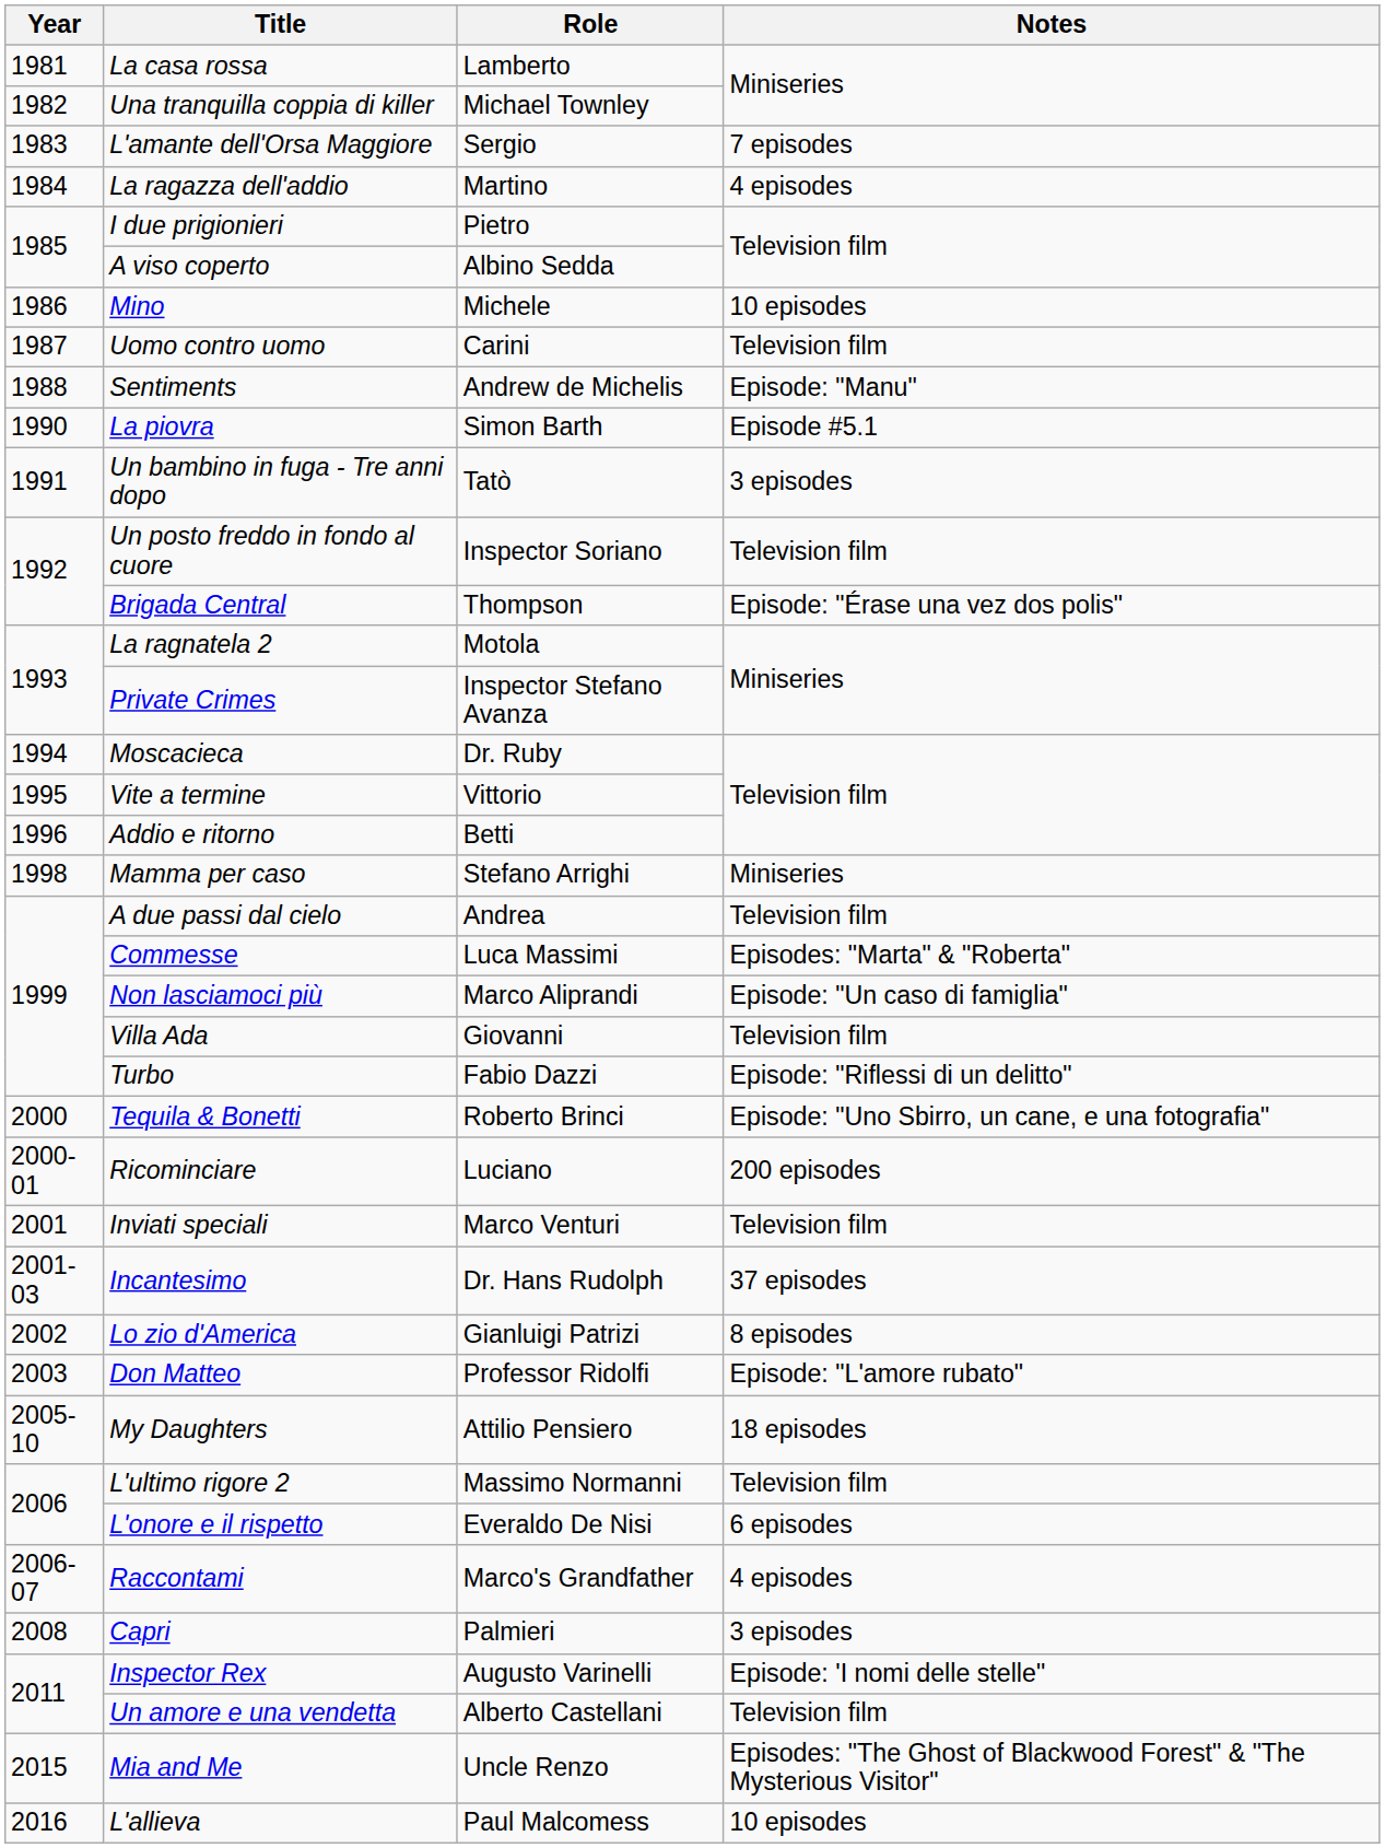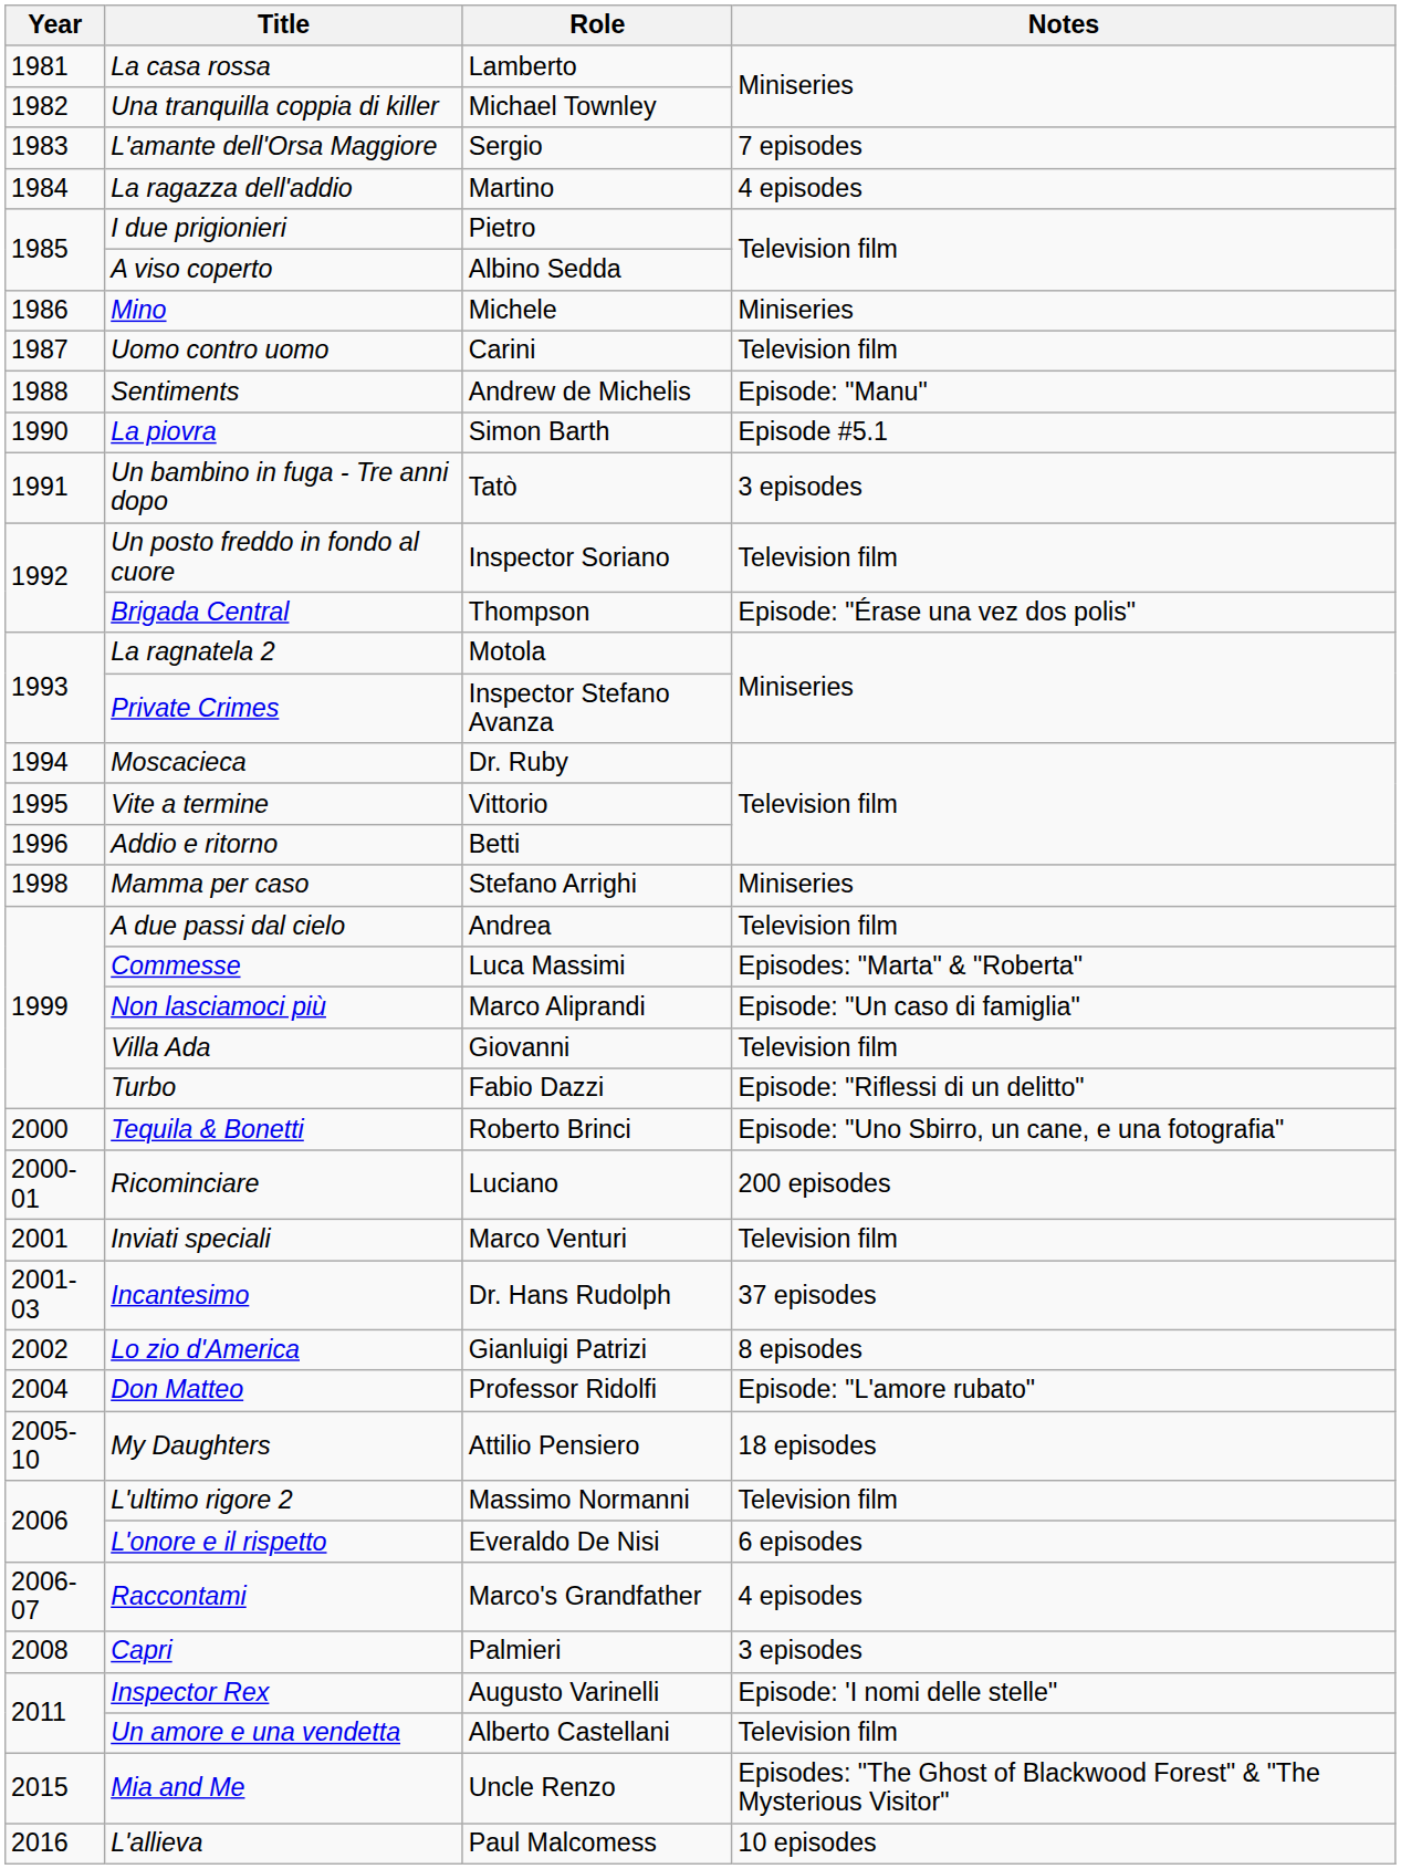 <table class="wikitable">
 <tr>
 <th>Year</th>
 <th>Title</th>
 <th>Role</th>
 <th>Notes</th>
 </tr>
 <tr>
 <td>1981</td>
 <td><em>La casa rossa</em></td>
 <td>Lamberto</td>
 <td rowspan="2">Miniseries</td>
 </tr>
 <tr>
 <td>1982</td>
 <td><em>Una tranquilla coppia di killer</em></td>
 <td>Michael Townley</td>
 </tr>
 <tr>
 <td>1983</td>
 <td><em>L'amante dell'Orsa Maggiore</em></td>
 <td>Sergio</td>
 <td>7 episodes</td>
 </tr>
 <tr>
 <td>1984</td>
 <td><em>La ragazza dell'addio</em></td>
 <td>Martino</td>
 <td>4 episodes</td>
 </tr>
 <tr>
 <td rowspan="2">1985</td>
 <td><em>I due prigionieri</em></td>
 <td>Pietro</td>
 <td rowspan="2">Television film</td>
 </tr>
 <tr>
 <td><em>A viso coperto</em></td>
 <td>Albino Sedda</td>
 </tr>
 <tr>
 <td>1986</td>
 <td><em><a href='#'>Mino</a></em></td>
 <td>Michele</td>
-<td>10 episodes</td>
+<td>Miniseries</td>
 </tr>
 <tr>
 <td>1987</td>
 <td><em>Uomo contro uomo</em></td>
 <td>Carini</td>
 <td>Television film</td>
 </tr>
 <tr>
 <td>1988</td>
 <td><em>Sentiments</em></td>
 <td>Andrew de Michelis</td>
 <td>Episode: "Manu"</td>
 </tr>
 <tr>
 <td>1990</td>
 <td><em><a href='#'>La piovra</a></em></td>
 <td>Simon Barth</td>
 <td>Episode #5.1</td>
 </tr>
 <tr>
 <td>1991</td>
 <td><em>Un bambino in fuga - Tre anni dopo</em></td>
 <td>Tatò</td>
 <td>3 episodes</td>
 </tr>
 <tr>
 <td rowspan="2">1992</td>
 <td><em>Un posto freddo in fondo al cuore</em></td>
 <td>Inspector Soriano</td>
 <td>Television film</td>
 </tr>
 <tr>
 <td><em><a href='#'>Brigada Central</a></em></td>
 <td>Thompson</td>
 <td>Episode: "Érase una vez dos polis"</td>
 </tr>
 <tr>
 <td rowspan="2">1993</td>
 <td><em>La ragnatela 2</em></td>
 <td>Motola</td>
 <td rowspan="2">Miniseries</td>
 </tr>
 <tr>
 <td><em><a href='#'>Private Crimes</a></em></td>
 <td>Inspector Stefano Avanza</td>
 </tr>
 <tr>
 <td>1994</td>
 <td><em>Moscacieca</em></td>
 <td>Dr. Ruby</td>
 <td rowspan="3">Television film</td>
 </tr>
 <tr>
 <td>1995</td>
 <td><em>Vite a termine</em></td>
 <td>Vittorio</td>
 </tr>
 <tr>
 <td>1996</td>
 <td><em>Addio e ritorno</em></td>
 <td>Betti</td>
 </tr>
 <tr>
 <td>1998</td>
 <td><em>Mamma per caso</em></td>
 <td>Stefano Arrighi</td>
 <td>Miniseries</td>
 </tr>
 <tr>
 <td rowspan="5">1999</td>
 <td><em>A due passi dal cielo</em></td>
 <td>Andrea</td>
 <td>Television film</td>
 </tr>
 <tr>
 <td><em><a href='#'>Commesse</a></em></td>
 <td>Luca Massimi</td>
 <td>Episodes: "Marta" & "Roberta"</td>
 </tr>
 <tr>
 <td><em><a href='#'>Non lasciamoci più</a></em></td>
 <td>Marco Aliprandi</td>
 <td>Episode: "Un caso di famiglia"</td>
 </tr>
 <tr>
 <td><em>Villa Ada</em></td>
 <td>Giovanni</td>
 <td>Television film</td>
 </tr>
 <tr>
 <td><em>Turbo</em></td>
 <td>Fabio Dazzi</td>
 <td>Episode: "Riflessi di un delitto"</td>
 </tr>
 <tr>
 <td>2000</td>
 <td><a href='#'><em>Tequila & Bonetti</em></a></td>
 <td>Roberto Brinci</td>
 <td>Episode: "Uno Sbirro, un cane, e una fotografia"</td>
 </tr>
 <tr>
 <td>2000-01</td>
 <td><em>Ricominciare</em></td>
 <td>Luciano</td>
 <td>200 episodes</td>
 </tr>
 <tr>
 <td>2001</td>
 <td><em>Inviati speciali</em></td>
 <td>Marco Venturi</td>
 <td>Television film</td>
 </tr>
 <tr>
 <td>2001-03</td>
 <td><em><a href='#'>Incantesimo</a></em></td>
 <td>Dr. Hans Rudolph</td>
 <td>37 episodes</td>
 </tr>
 <tr>
 <td>2002</td>
 <td><em><a href='#'>Lo zio d'America</a></em></td>
 <td>Gianluigi Patrizi</td>
 <td>8 episodes</td>
 </tr>
 <tr>
-<td>2003</td>
+<td>2004</td>
 <td><em><a href='#'>Don Matteo</a></em></td>
 <td>Professor Ridolfi</td>
 <td>Episode: "L'amore rubato"</td>
 </tr>
 <tr>
 <td>2005-10</td>
 <td><em>My Daughters</em></td>
 <td>Attilio Pensiero</td>
 <td>18 episodes</td>
 </tr>
 <tr>
 <td rowspan="2">2006</td>
 <td><em>L'ultimo rigore 2</em></td>
 <td>Massimo Normanni</td>
 <td>Television film</td>
 </tr>
 <tr>
 <td><em><a href='#'>L'onore e il rispetto</a></em></td>
 <td>Everaldo De Nisi</td>
 <td>6 episodes</td>
 </tr>
 <tr>
 <td>2006-07</td>
 <td><em><a href='#'>Raccontami</a></em></td>
 <td>Marco's Grandfather</td>
 <td>4 episodes</td>
 </tr>
 <tr>
 <td>2008</td>
 <td><a href='#'><em>Capri</em></a></td>
 <td>Palmieri</td>
 <td>3 episodes</td>
 </tr>
 <tr>
 <td rowspan="2">2011</td>
 <td><em><a href='#'>Inspector Rex</a></em></td>
 <td>Augusto Varinelli</td>
 <td>Episode: 'I nomi delle stelle"</td>
 </tr>
 <tr>
 <td><em><a href='#'>Un amore e una vendetta</a></em></td>
 <td>Alberto Castellani</td>
 <td>Television film</td>
 </tr>
 <tr>
 <td>2015</td>
 <td><em><a href='#'>Mia and Me</a></em></td>
 <td>Uncle Renzo</td>
 <td>Episodes: "The Ghost of Blackwood Forest" & "The Mysterious Visitor"</td>
 </tr>
 <tr>
 <td>2016</td>
 <td><em>L'allieva</em></td>
 <td>Paul Malcomess</td>
 <td>10 episodes</td>
 </tr>
 </table>
